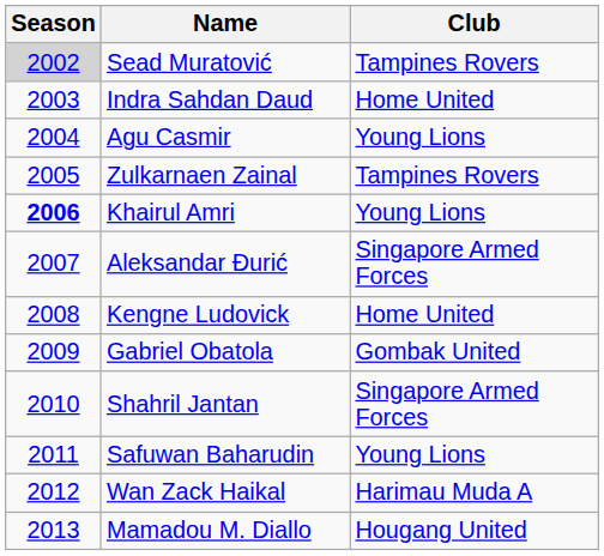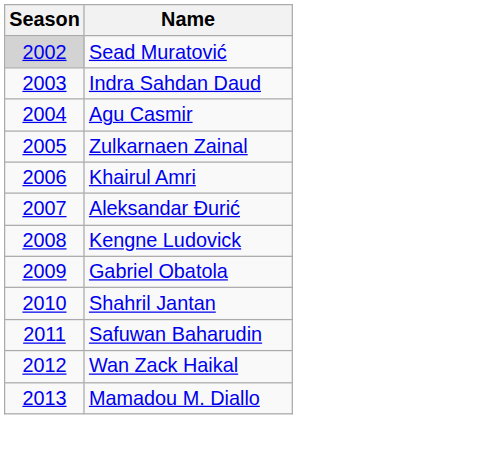 <table class="wikitable" style="text-align:center">
 <tr>
 <th>Season</th>
 <th width='160'>Name</th>
-<th width='160'>Club</th>
 </tr>
 <tr>
 <td style="background: lightgrey;"><a href='#'>2002</a></td>
 <td align='left'> <a href='#'>Sead Muratović</a></td>
-<td align='left'><a href='#'>Tampines Rovers</a></td>
 </tr>
 <tr>
 <td><a href='#'>2003</a></td>
 <td align='left'> <a href='#'>Indra Sahdan Daud</a></td>
-<td align='left'><a href='#'>Home United</a></td>
 </tr>
 <tr>
 <td><a href='#'>2004</a></td>
 <td align='left'> <a href='#'>Agu Casmir</a></td>
-<td align='left'><a href='#'>Young Lions</a></td>
 </tr>
 <tr>
 <td><a href='#'>2005</a></td>
 <td align='left'> <a href='#'>Zulkarnaen Zainal</a></td>
-<td align='left'><a href='#'>Tampines Rovers</a></td>
 </tr>
 <tr>
-<td><strong><a href='#'>2006</a></strong></td>
+<td><a href='#'>2006</a></td>
 <td align='left'> <a href='#'>Khairul Amri</a></td>
-<td align='left'><a href='#'>Young Lions</a></td>
 </tr>
 <tr>
 <td><a href='#'>2007</a></td>
 <td align='left'> <a href='#'>Aleksandar Đurić</a></td>
-<td align='left'><a href='#'>Singapore Armed Forces</a></td>
 </tr>
 <tr>
 <td><a href='#'>2008</a></td>
 <td align='left'> <a href='#'>Kengne Ludovick</a></td>
-<td align='left'><a href='#'>Home United</a></td>
 </tr>
 <tr>
 <td><a href='#'>2009</a></td>
 <td align='left'> <a href='#'>Gabriel Obatola</a></td>
-<td align='left'><a href='#'>Gombak United</a></td>
 </tr>
 <tr>
 <td><a href='#'>2010</a></td>
 <td align='left'> <a href='#'>Shahril Jantan</a></td>
-<td align='left'><a href='#'>Singapore Armed Forces</a></td>
 </tr>
 <tr>
 <td><a href='#'>2011</a></td>
 <td align='left'> <a href='#'>Safuwan Baharudin</a></td>
-<td align='left'><a href='#'>Young Lions</a></td>
 </tr>
 <tr>
 <td><a href='#'>2012</a></td>
 <td align='left'> <a href='#'>Wan Zack Haikal</a></td>
-<td align='left'><a href='#'>Harimau Muda A</a></td>
 </tr>
 <tr>
 <td><a href='#'>2013</a></td>
 <td align='left'> <a href='#'>Mamadou M. Diallo</a></td>
-<td align='left'><a href='#'>Hougang United</a></td>
 </tr>
 </table>
